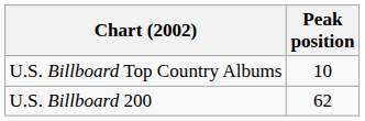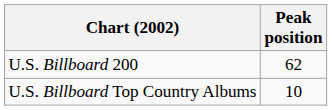 <table class="wikitable">
 <tr>
 <th>Chart (2002)</th>
 <th>Peak<br>position</th>
 </tr>
 <tr>
+<td>U.S. <em>Billboard</em> 200</td>
+<td align="center">62</td>
+</tr>
+<tr>
 <td>U.S. <em>Billboard</em> Top Country Albums</td>
 <td align="center">10</td>
 </tr>
-<tr>
-<td>U.S. <em>Billboard</em> 200</td>
-<td align="center">62</td>
-</tr>
 </table>
